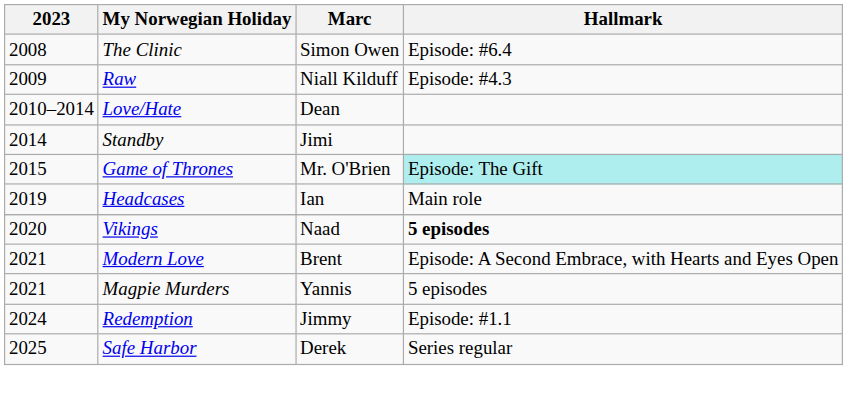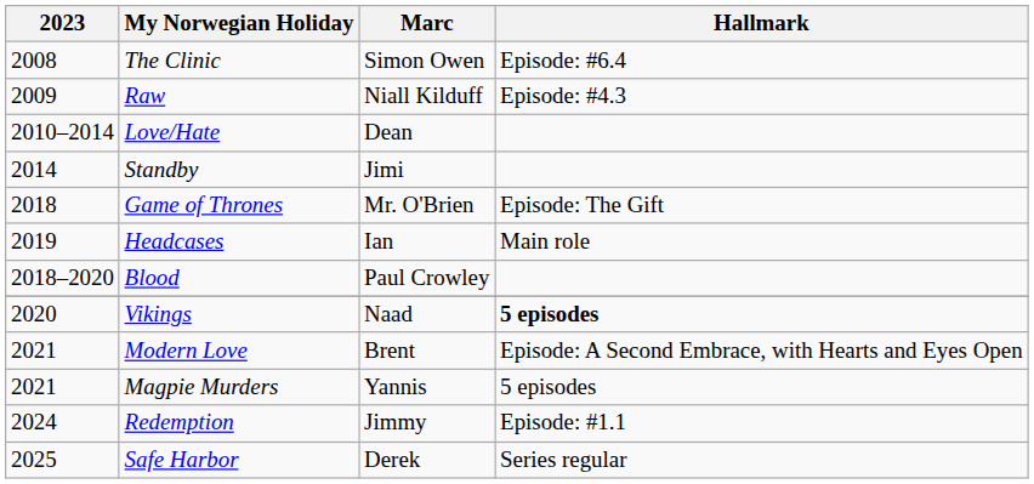 <table class="wikitable sortable">
 <tr>
 <th>2023</th>
 <th>My Norwegian Holiday</th>
 <th>Marc</th>
 <th>Hallmark</th>
 </tr>
 <tr>
 <td>2008</td>
 <td><em>The Clinic</em></td>
 <td>Simon Owen</td>
 <td>Episode: #6.4</td>
 </tr>
 <tr>
 <td>2009</td>
 <td><em><a href='#'>Raw</a></em></td>
 <td>Niall Kilduff</td>
 <td>Episode: #4.3</td>
 </tr>
 <tr>
 <td>2010–2014</td>
 <td><em><a href='#'>Love/Hate</a></em></td>
 <td>Dean</td>
 <td></td>
 </tr>
 <tr>
 <td>2014</td>
 <td><em>Standby</em></td>
 <td>Jimi</td>
 <td></td>
 </tr>
 <tr>
-<td>2015</td>
+<td>2018</td>
 <td><em><a href='#'>Game of Thrones</a></em></td>
 <td>Mr. O'Brien</td>
-<td style="background: paleturquoise;">Episode: The Gift</td>
+<td>Episode: The Gift</td>
 </tr>
 <tr>
 <td>2019</td>
 <td><em><a href='#'>Headcases</a></em></td>
 <td>Ian</td>
 <td>Main role</td>
+</tr>
+<tr>
+<td>2018–2020</td>
+<td><em><a href='#'>Blood</a></em></td>
+<td>Paul Crowley</td>
+<td></td>
 </tr>
 <tr>
 </tr>
 <tr>
 <td>2020</td>
 <td><em><a href='#'>Vikings</a></em></td>
 <td>Naad</td>
 <td><strong>5 episodes</strong></td>
 </tr>
 <tr>
 <td>2021</td>
 <td><em><a href='#'>Modern Love</a></em></td>
 <td>Brent</td>
 <td>Episode: A Second Embrace, with Hearts and Eyes Open</td>
 </tr>
 <tr>
 <td>2021</td>
 <td><em>Magpie Murders</em></td>
 <td>Yannis</td>
 <td>5 episodes</td>
 </tr>
 <tr>
 <td>2024</td>
 <td><em><a href='#'>Redemption</a></em></td>
 <td>Jimmy</td>
 <td>Episode: #1.1</td>
 </tr>
 <tr>
 <td>2025</td>
 <td><em><a href='#'>Safe Harbor</a></em></td>
 <td>Derek</td>
 <td>Series regular</td>
 </tr>
 </table>
